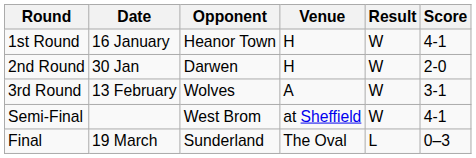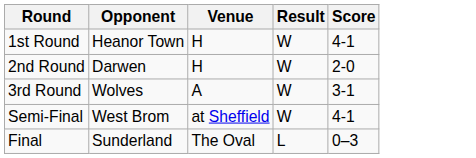 <table class="wikitable">
 <tr>
 <th>Round</th>
-<th>Date</th>
 <th>Opponent</th>
 <th>Venue</th>
 <th>Result</th>
 <th>Score</th>
 </tr>
 <tr>
 <td>1st Round</td>
-<td>16 January</td>
 <td>Heanor Town</td>
 <td>H</td>
 <td>W</td>
 <td>4-1</td>
 </tr>
 <tr>
 <td>2nd Round</td>
-<td>30 Jan</td>
 <td>Darwen</td>
 <td>H</td>
 <td>W</td>
 <td>2-0</td>
 </tr>
 <tr>
 <td>3rd Round</td>
-<td>13 February</td>
 <td>Wolves</td>
 <td>A</td>
 <td>W</td>
 <td>3-1</td>
 </tr>
 <tr>
 <td>Semi-Final</td>
-<td></td>
 <td>West Brom</td>
 <td>at <a href='#'>Sheffield</a></td>
 <td>W</td>
 <td>4-1</td>
 </tr>
 <tr>
 <td>Final</td>
-<td>19 March</td>
 <td>Sunderland</td>
 <td>The Oval</td>
 <td>L</td>
 <td>0–3</td>
 </tr>
 </table>
